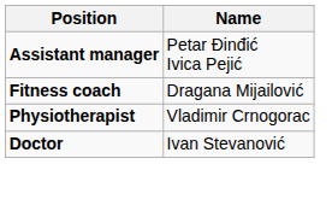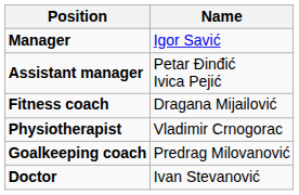 <table class="wikitable">
 <tr>
 <th>Position</th>
 <th>Name</th>
+</tr>
+<tr>
+<td><strong>Manager</strong></td>
+<td> <a href='#'>Igor Savić</a></td>
 </tr>
 <tr>
 <td><strong>Assistant manager</strong></td>
 <td> Petar Đinđić <br>  Ivica Pejić</td>
 </tr>
 <tr>
 <td><strong>Fitness coach</strong></td>
 <td> Dragana Mijailović</td>
 </tr>
 <tr>
 <td><strong>Physiotherapist </strong></td>
 <td> Vladimir Crnogorac</td>
 </tr>
 <tr>
+<td><strong>Goalkeeping coach</strong></td>
+<td> Predrag Milovanović</td>
+</tr>
+<tr>
 <td><strong>Doctor</strong></td>
 <td> Ivan Stevanović</td>
 </tr>
 </table>
